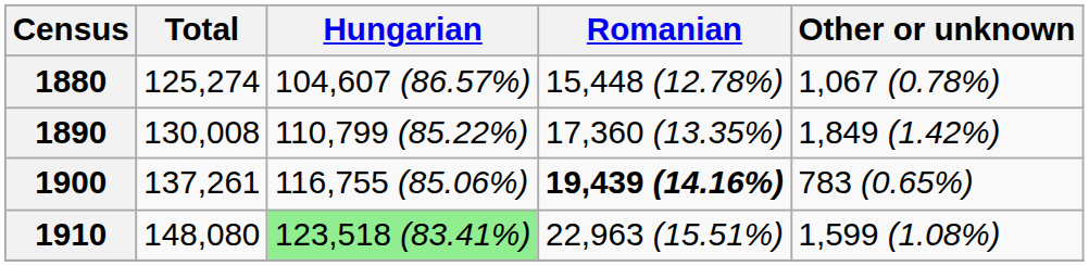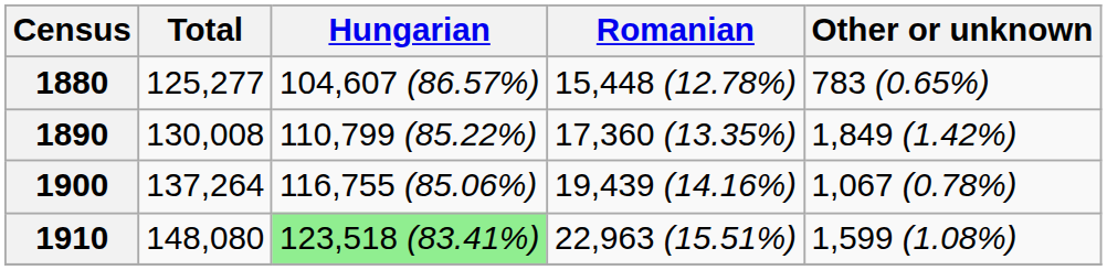 <table class="wikitable">
 <tr>
 <th>Census</th>
 <th>Total</th>
 <th><a href='#'>Hungarian</a></th>
 <th><a href='#'>Romanian</a></th>
 <th>Other or unknown</th>
 </tr>
 <tr>
 <th>1880</th>
-<td>125,274</td>
+<td>125,277</td>
 <td>104,607 <em>(86.57%)</em></td>
 <td>15,448 <em>(12.78%)</em></td>
-<td>1,067 <em>(0.78%)</em></td>
+<td>783 <em>(0.65%)</em></td>
 </tr>
 <tr>
 <th>1890</th>
 <td>130,008</td>
 <td>110,799 <em>(85.22%)</em></td>
 <td>17,360 <em>(13.35%)</em></td>
 <td>1,849 <em>(1.42%)</em></td>
 </tr>
 <tr>
 <th>1900</th>
-<td>137,261</td>
+<td>137,264</td>
 <td>116,755 <em>(85.06%)</em></td>
-<td><strong>19,439 <em>(14.16%)</em></strong></td>
-<td>783 <em>(0.65%)</em></td>
+<td>19,439 <em>(14.16%)</em></td>
+<td>1,067 <em>(0.78%)</em></td>
 </tr>
 <tr>
 <th>1910</th>
 <td>148,080</td>
 <td style="background: lightgreen;">123,518 <em>(83.41%)</em></td>
 <td>22,963 <em>(15.51%)</em></td>
 <td>1,599 <em>(1.08%)</em></td>
 </tr>
 <tr>
 </tr>
 </table>
